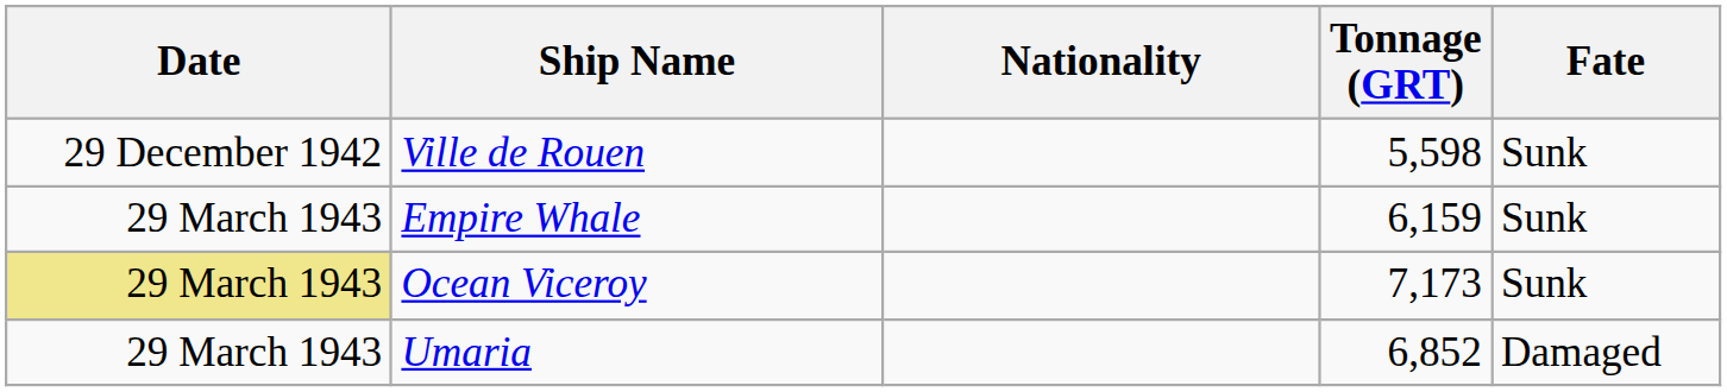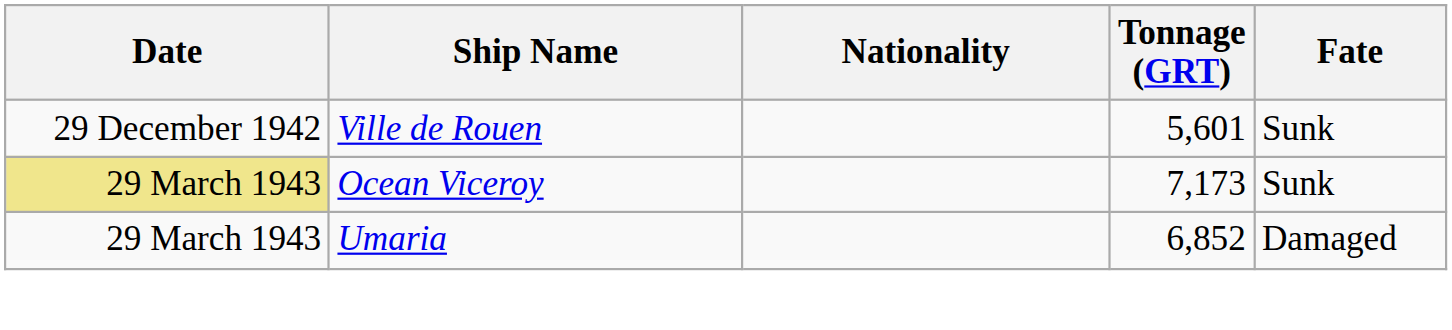 <table class="wikitable sortable">
 <tr>
 <th width="140px">Date</th>
 <th width="180px">Ship Name</th>
 <th width="160px">Nationality</th>
 <th width="25px">Tonnage<br>(<a href='#'>GRT</a>)</th>
 <th width="80px">Fate</th>
 </tr>
 <tr>
 <td align="right">29 December 1942</td>
 <td align="left"><a href='#'><em>Ville de Rouen</em></a></td>
 <td align="left"></td>
-<td align="right">5,598</td>
-<td align="left">Sunk</td>
-</tr>
-<tr>
-<td align="right">29 March 1943</td>
-<td align="left"><a href='#'><em>Empire Whale</em></a></td>
-<td align="left"></td>
-<td align="right">6,159</td>
+<td align="right">5,601</td>
 <td align="left">Sunk</td>
 </tr>
 <tr>
 <td align="right" style="background: khaki;">29 March 1943</td>
 <td align="left"><a href='#'><em>Ocean Viceroy</em></a></td>
 <td align="left"></td>
 <td align="right">7,173</td>
 <td align="left">Sunk</td>
 </tr>
 <tr>
 <td align="right">29 March 1943</td>
 <td align="left"><a href='#'><em>Umaria</em></a></td>
 <td align="left"></td>
 <td align="right">6,852</td>
 <td align="left">Damaged</td>
 </tr>
 </table>
